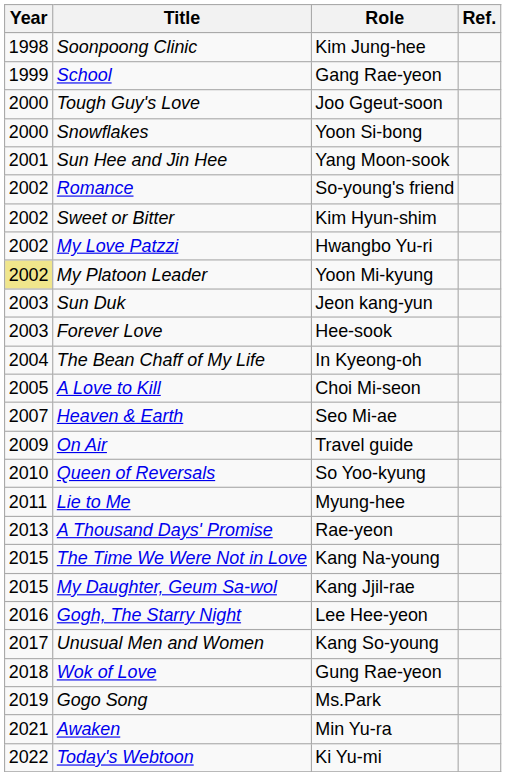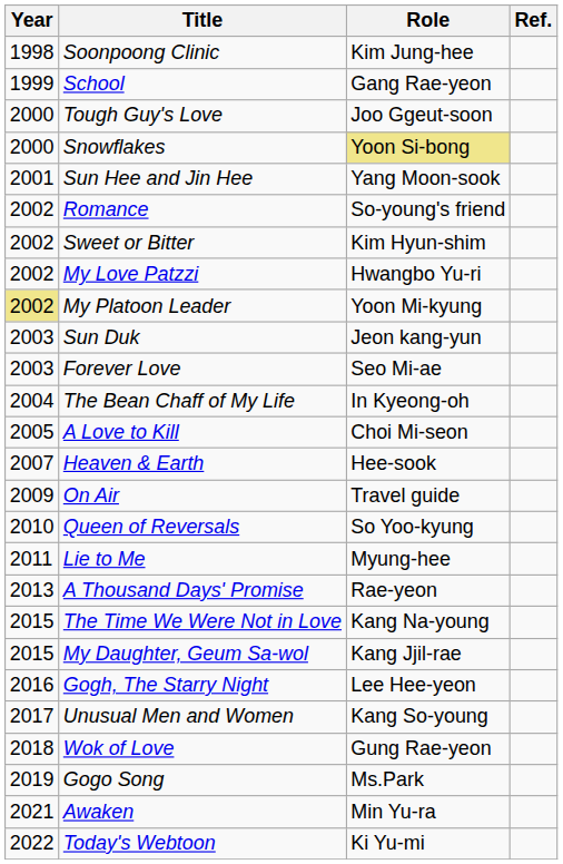 <table class="wikitable">
 <tr>
 <th>Year</th>
 <th>Title</th>
 <th>Role</th>
 <th>Ref.</th>
 </tr>
 <tr>
 <td>1998</td>
 <td><em>Soonpoong Clinic</em></td>
 <td>Kim Jung-hee</td>
 <td></td>
 </tr>
 <tr>
 <td>1999</td>
 <td><em><a href='#'>School</a></em></td>
 <td>Gang Rae-yeon</td>
 <td></td>
 </tr>
 <tr>
 <td>2000</td>
 <td><em>Tough Guy's Love</em></td>
 <td>Joo Ggeut-soon</td>
 <td></td>
 </tr>
 <tr>
 <td>2000</td>
 <td><em>Snowflakes</em></td>
-<td>Yoon Si-bong</td>
+<td style="background: khaki;">Yoon Si-bong</td>
 <td></td>
 </tr>
 <tr>
 <td>2001</td>
 <td><em>Sun Hee and Jin Hee</em></td>
 <td>Yang Moon-sook</td>
 <td></td>
 </tr>
 <tr>
 <td>2002</td>
 <td><em><a href='#'>Romance</a></em></td>
 <td>So-young's friend</td>
 <td></td>
 </tr>
 <tr>
 <td>2002</td>
 <td><em>Sweet or Bitter</em></td>
 <td>Kim Hyun-shim</td>
 <td></td>
 </tr>
 <tr>
 <td>2002</td>
 <td><em><a href='#'>My Love Patzzi</a></em></td>
 <td>Hwangbo Yu-ri</td>
 <td></td>
 </tr>
 <tr>
 <td style="background: khaki;">2002</td>
 <td><em>My Platoon Leader</em></td>
 <td>Yoon Mi-kyung</td>
 <td></td>
 </tr>
 <tr>
 <td>2003</td>
 <td><em>Sun Duk</em></td>
 <td>Jeon kang-yun</td>
 <td></td>
 </tr>
 <tr>
 <td>2003</td>
 <td><em>Forever Love</em></td>
-<td>Hee-sook</td>
+<td>Seo Mi-ae</td>
 <td></td>
 </tr>
 <tr>
 <td>2004</td>
 <td><em>The Bean Chaff of My Life</em></td>
 <td>In Kyeong-oh</td>
 <td></td>
 </tr>
 <tr>
 <td>2005</td>
 <td><em><a href='#'>A Love to Kill</a></em></td>
 <td>Choi Mi-seon</td>
 <td></td>
 </tr>
 <tr>
 <td>2007</td>
 <td><em><a href='#'>Heaven & Earth</a></em></td>
-<td>Seo Mi-ae</td>
+<td>Hee-sook</td>
 <td></td>
 </tr>
 <tr>
 <td>2009</td>
 <td><em><a href='#'>On Air</a></em></td>
 <td>Travel guide</td>
 <td></td>
 </tr>
 <tr>
 <td>2010</td>
 <td><em><a href='#'>Queen of Reversals</a></em></td>
 <td>So Yoo-kyung</td>
 <td></td>
 </tr>
 <tr>
 <td>2011</td>
 <td><em><a href='#'>Lie to Me</a></em></td>
 <td>Myung-hee</td>
 <td></td>
 </tr>
 <tr>
 <td>2013</td>
 <td><em><a href='#'>A Thousand Days' Promise</a></em></td>
 <td>Rae-yeon</td>
 <td></td>
 </tr>
 <tr>
 <td>2015</td>
 <td><em><a href='#'>The Time We Were Not in Love</a></em></td>
 <td>Kang Na-young</td>
 <td></td>
 </tr>
 <tr>
 <td>2015</td>
 <td><em><a href='#'>My Daughter, Geum Sa-wol</a></em></td>
 <td>Kang Jjil-rae</td>
 <td></td>
 </tr>
 <tr>
 <td>2016</td>
 <td><em><a href='#'>Gogh, The Starry Night</a></em></td>
 <td>Lee Hee-yeon</td>
 <td></td>
 </tr>
 <tr>
 <td>2017</td>
 <td><em>Unusual Men and Women</em></td>
 <td>Kang So-young</td>
 <td></td>
 </tr>
 <tr>
 <td>2018</td>
 <td><em><a href='#'>Wok of Love</a></em></td>
 <td>Gung Rae-yeon</td>
 <td></td>
 </tr>
 <tr>
 <td>2019</td>
 <td><em>Gogo Song</em></td>
 <td>Ms.Park</td>
 <td></td>
 </tr>
 <tr>
 <td>2021</td>
 <td><em><a href='#'>Awaken</a></em></td>
 <td>Min Yu-ra</td>
 <td></td>
 </tr>
 <tr>
 <td>2022</td>
 <td><em><a href='#'>Today's Webtoon</a></em></td>
 <td>Ki Yu-mi</td>
 <td></td>
 </tr>
 </table>
